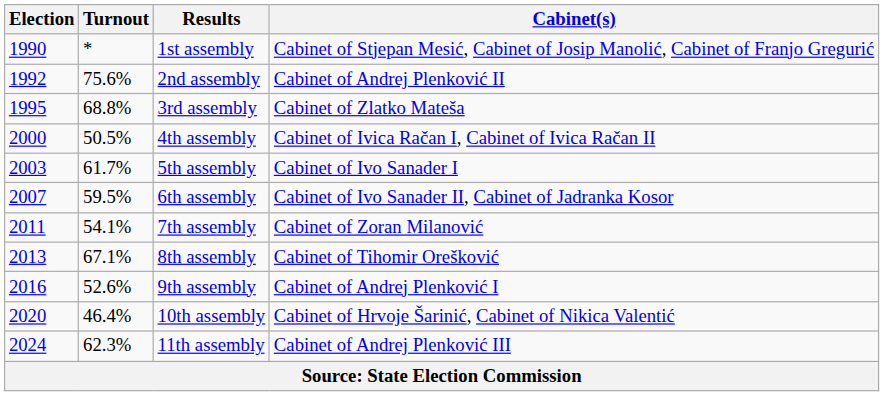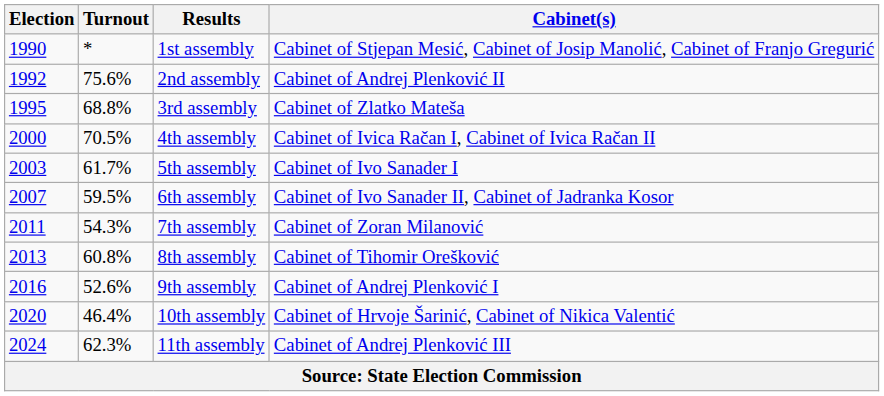 <table class="wikitable">
 <tr>
 <th>Election</th>
 <th>Turnout</th>
 <th>Results</th>
 <th><a href='#'>Cabinet(s)</a></th>
 </tr>
 <tr align=left>
 <td><a href='#'>1990</a></td>
 <td>*</td>
 <td><a href='#'>1st assembly</a></td>
 <td><a href='#'>Cabinet of Stjepan Mesić</a>, <a href='#'>Cabinet of Josip Manolić</a>, <a href='#'>Cabinet of Franjo Gregurić</a></td>
 </tr>
 <tr align=left>
 <td><a href='#'>1992</a></td>
 <td>75.6%</td>
 <td><a href='#'>2nd assembly</a></td>
 <td><a href='#'>Cabinet of Andrej Plenković II</a></td>
 </tr>
 <tr align=left>
 <td><a href='#'>1995</a></td>
 <td>68.8%</td>
 <td><a href='#'>3rd assembly</a></td>
 <td><a href='#'>Cabinet of Zlatko Mateša</a></td>
 </tr>
 <tr align=left>
 <td><a href='#'>2000</a></td>
-<td>50.5%</td>
+<td>70.5%</td>
 <td><a href='#'>4th assembly</a></td>
 <td><a href='#'>Cabinet of Ivica Račan I</a>, <a href='#'>Cabinet of Ivica Račan II</a></td>
 </tr>
 <tr align=left>
 <td><a href='#'>2003</a></td>
 <td>61.7%</td>
 <td><a href='#'>5th assembly</a></td>
 <td><a href='#'>Cabinet of Ivo Sanader I</a></td>
 </tr>
 <tr align=left>
 <td><a href='#'>2007</a></td>
 <td>59.5%</td>
 <td><a href='#'>6th assembly</a></td>
 <td><a href='#'>Cabinet of Ivo Sanader II</a>, <a href='#'>Cabinet of Jadranka Kosor</a></td>
 </tr>
 <tr align=left>
 <td><a href='#'>2011</a></td>
-<td>54.1%</td>
+<td>54.3%</td>
 <td><a href='#'>7th assembly</a></td>
 <td><a href='#'>Cabinet of Zoran Milanović</a></td>
 </tr>
 <tr align=left>
 <td><a href='#'>2013</a></td>
-<td>67.1%</td>
+<td>60.8%</td>
 <td><a href='#'>8th assembly</a></td>
 <td><a href='#'>Cabinet of Tihomir Orešković</a></td>
 </tr>
 <tr align=left>
 <td><a href='#'>2016</a></td>
 <td>52.6%</td>
 <td><a href='#'>9th assembly</a></td>
 <td><a href='#'>Cabinet of Andrej Plenković I</a></td>
 </tr>
 <tr align=left>
 <td><a href='#'>2020</a></td>
 <td>46.4%</td>
 <td><a href='#'>10th assembly</a></td>
 <td><a href='#'>Cabinet of Hrvoje Šarinić</a>, <a href='#'>Cabinet of Nikica Valentić</a></td>
 </tr>
 <tr>
 <td><a href='#'>2024</a></td>
 <td>62.3%</td>
 <td><a href='#'>11th assembly</a></td>
 <td><a href='#'>Cabinet of Andrej Plenković III</a></td>
 </tr>
 <tr>
 <th colspan=4>Source: State Election Commission</th>
 </tr>
 </table>
